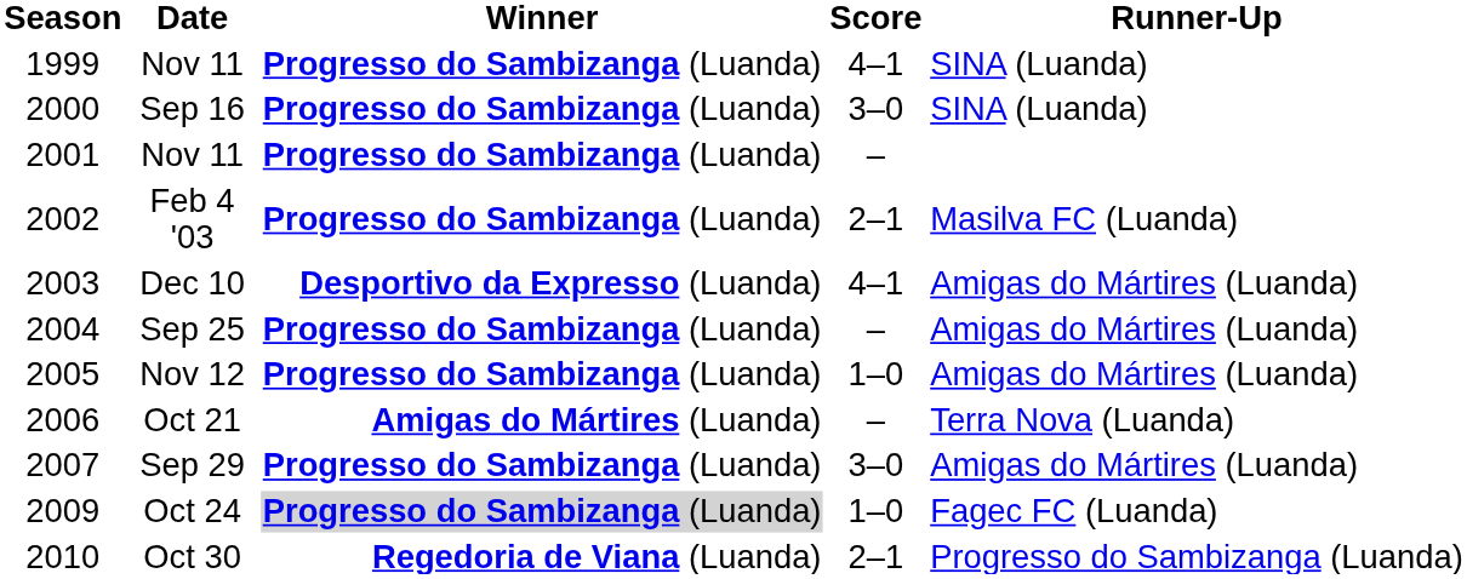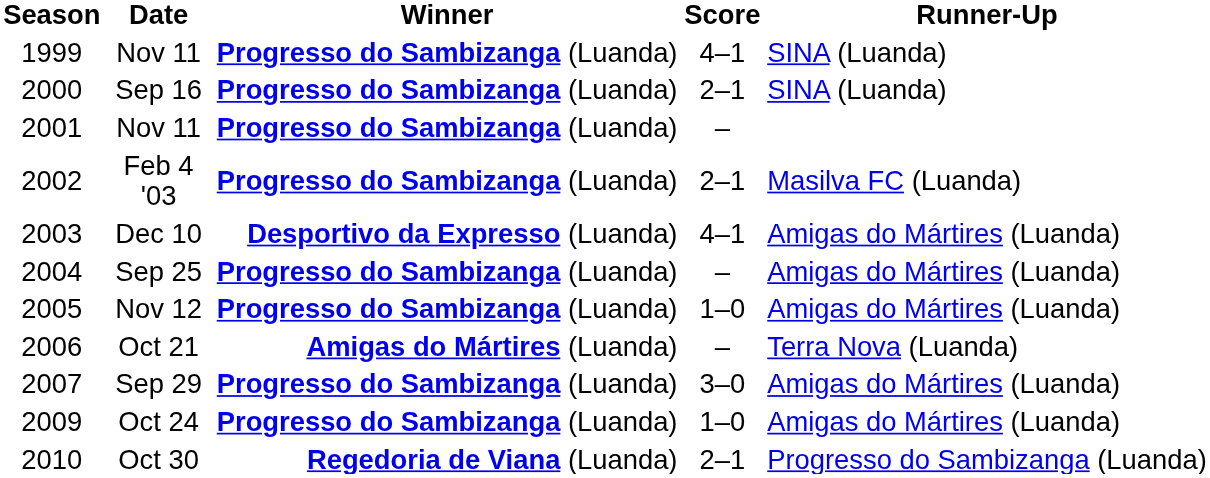 <table border="0" style="text-align:center;">
 <tr>
 <th>Season</th>
 <th width=60px>Date</th>
 <th>Winner</th>
 <th>Score</th>
 <th>Runner-Up</th>
 </tr>
 <tr>
 <td>1999</td>
 <td>Nov 11</td>
 <td align=right><strong><a href='#'>Progresso do Sambizanga</a></strong> (Luanda)</td>
 <td>4–1</td>
 <td align=left><a href='#'>SINA</a> (Luanda)</td>
 </tr>
 <tr>
 <td>2000</td>
 <td>Sep 16</td>
 <td align=right><strong><a href='#'>Progresso do Sambizanga</a></strong> (Luanda)</td>
-<td>3–0</td>
+<td>2–1</td>
 <td align=left><a href='#'>SINA</a> (Luanda) </td>
 </tr>
 <tr>
 <td>2001</td>
 <td>Nov 11</td>
 <td align=right><strong><a href='#'>Progresso do Sambizanga</a></strong> (Luanda)</td>
 <td>–</td>
 <td align=left></td>
 </tr>
 <tr>
 <td>2002</td>
 <td>Feb 4 '03</td>
 <td align=right><strong><a href='#'>Progresso do Sambizanga</a></strong> (Luanda)</td>
 <td>2–1</td>
 <td align=left><a href='#'>Masilva FC</a> (Luanda) </td>
 </tr>
 <tr>
 <td>2003</td>
 <td>Dec 10</td>
 <td align=right><strong><a href='#'>Desportivo da Expresso</a></strong> (Luanda)</td>
 <td>4–1</td>
 <td align=left><a href='#'>Amigas do Mártires</a> (Luanda) </td>
 </tr>
 <tr>
 <td>2004</td>
 <td>Sep 25</td>
 <td align=right><strong><a href='#'>Progresso do Sambizanga</a></strong> (Luanda)</td>
 <td>–</td>
 <td align=left><a href='#'>Amigas do Mártires</a> (Luanda) </td>
 </tr>
 <tr>
 <td>2005</td>
 <td>Nov 12</td>
 <td align=right><strong><a href='#'>Progresso do Sambizanga</a></strong> (Luanda)</td>
 <td>1–0</td>
 <td align=left><a href='#'>Amigas do Mártires</a> (Luanda) </td>
 </tr>
 <tr>
 <td>2006</td>
 <td>Oct 21</td>
 <td align=right><strong><a href='#'>Amigas do Mártires</a></strong> (Luanda)</td>
 <td>–</td>
 <td align=left><a href='#'>Terra Nova</a> (Luanda) </td>
 </tr>
 <tr>
 <td>2007</td>
 <td>Sep 29</td>
 <td align=right><strong><a href='#'>Progresso do Sambizanga</a></strong> (Luanda)</td>
 <td>3–0</td>
 <td align=left><a href='#'>Amigas do Mártires</a> (Luanda) </td>
 </tr>
 <tr>
 <td>2009</td>
 <td>Oct 24</td>
-<td align=right style="background: lightgrey;"><strong><a href='#'>Progresso do Sambizanga</a></strong> (Luanda)</td>
+<td align=right><strong><a href='#'>Progresso do Sambizanga</a></strong> (Luanda)</td>
 <td>1–0</td>
-<td align=left><a href='#'>Fagec FC</a> (Luanda) </td>
+<td align=left><a href='#'>Amigas do Mártires</a> (Luanda) </td>
 </tr>
 <tr>
 <td>2010</td>
 <td>Oct 30</td>
 <td align=right><strong><a href='#'>Regedoria de Viana</a></strong> (Luanda)</td>
 <td>2–1</td>
 <td align=left><a href='#'>Progresso do Sambizanga</a> (Luanda) </td>
 </tr>
 </table>
